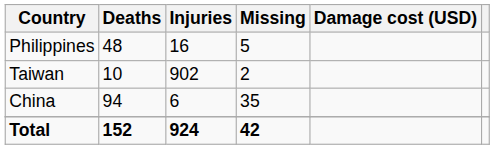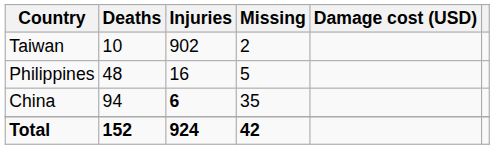 <table class="wikitable" style="float: right; margin:0 1em 0.5em 1em;">
 <tr>
 <th>Country</th>
 <th>Deaths</th>
 <th>Injuries</th>
 <th>Missing</th>
 <th>Damage cost (USD)</th>
 <th></th>
 </tr>
 <tr>
+<td>Taiwan</td>
+<td>10</td>
+<td>902</td>
+<td>2</td>
+<td></td>
+<td></td>
+</tr>
+<tr>
 <td>Philippines</td>
 <td>48</td>
 <td>16</td>
 <td>5</td>
 <td></td>
 <td></td>
 </tr>
 <tr>
-<td>Taiwan</td>
-<td>10</td>
-<td>902</td>
-<td>2</td>
-<td></td>
-<td></td>
-</tr>
-<tr>
 <td>China</td>
 <td>94</td>
-<td>6</td>
+<td><strong>6</strong></td>
 <td>35</td>
 <td></td>
 <td></td>
 </tr>
 <tr>
 </tr>
 <tr>
 <td><strong>Total</strong></td>
 <td><strong>152</strong></td>
 <td><strong>924</strong></td>
 <td><strong>42</strong></td>
 <td><strong></strong></td>
 <td></td>
 </tr>
 </table>
